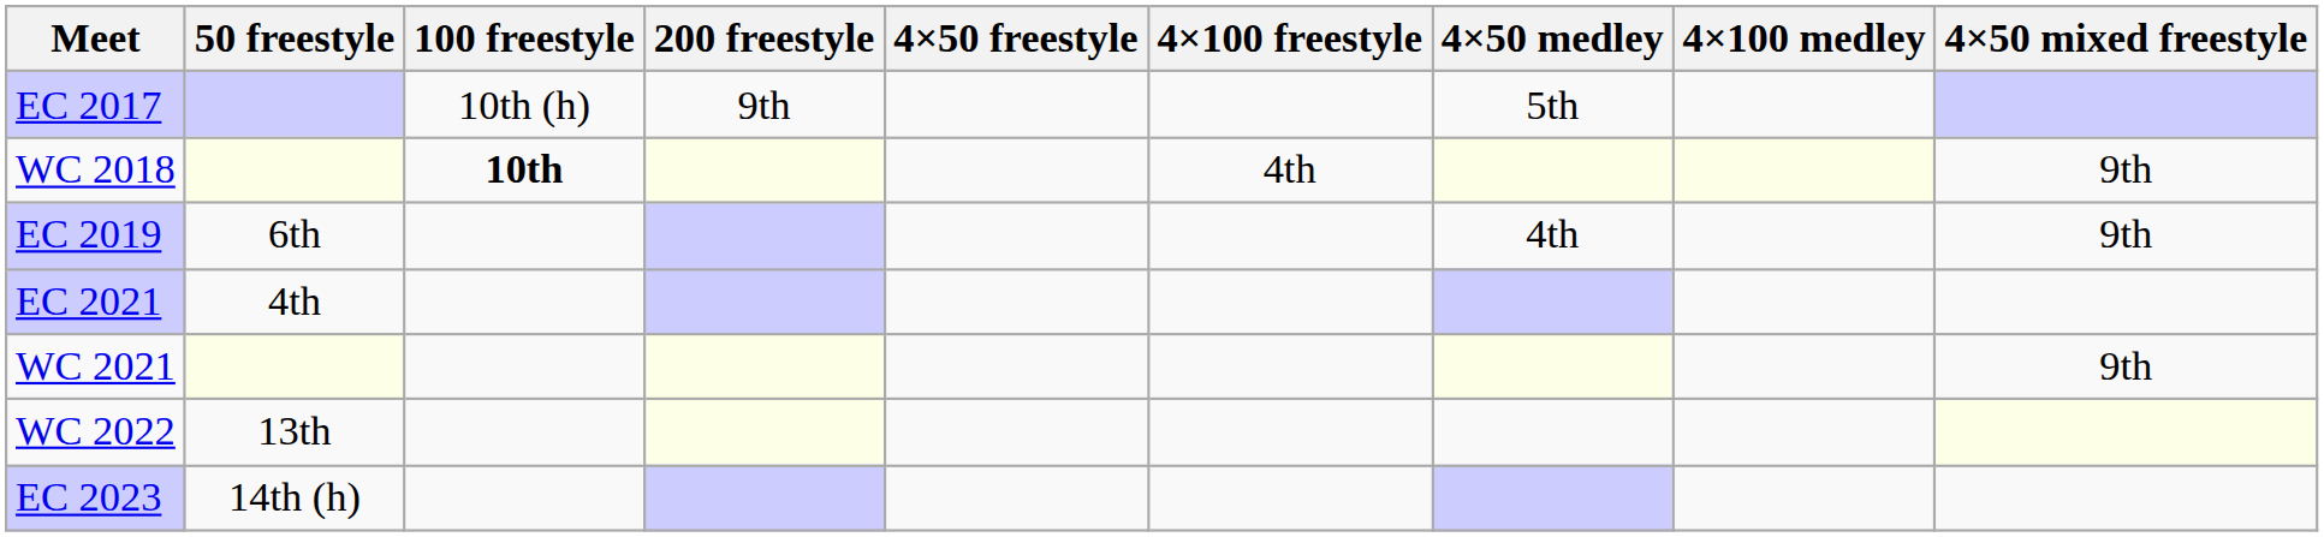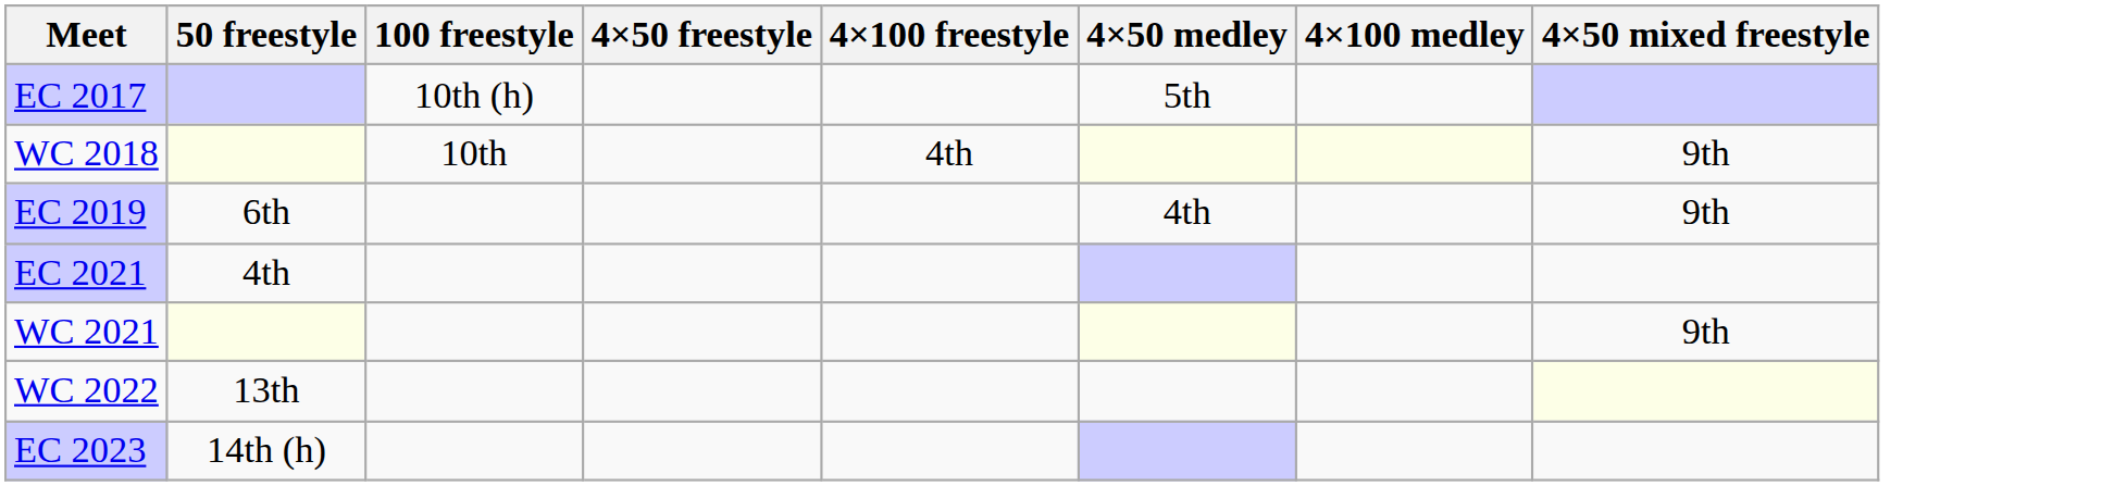 <table class="sortable wikitable">
 <tr>
 <th>Meet</th>
 <th class="unsortable">50 freestyle</th>
 <th class="unsortable">100 freestyle</th>
-<th class="unsortable">200 freestyle</th>
 <th class="unsortable">4×50 freestyle</th>
 <th class="unsortable">4×100 freestyle</th>
 <th class="unsortable">4×50 medley</th>
 <th class="unsortable">4×100 medley</th>
 <th class="unsortable">4×50 mixed freestyle</th>
 </tr>
 <tr>
 <td style="background:#ccccff"><a href='#'>EC 2017</a></td>
 <td style="background:#ccccff"></td>
 <td align="center">10th (h)</td>
-<td align="center">9th</td>
 <td align="center"></td>
 <td></td>
 <td align="center">5th</td>
 <td></td>
 <td style="background:#ccccff"></td>
 </tr>
 <tr>
 <td><a href='#'>WC 2018</a></td>
 <td style="background:#fdffe7"></td>
-<td align="center"><strong>10th</strong></td>
-<td style="background:#fdffe7"></td>
+<td align="center">10th</td>
 <td align="center"></td>
 <td align="center">4th</td>
 <td style="background:#fdffe7"></td>
 <td style="background:#fdffe7"></td>
 <td align="center">9th</td>
 </tr>
 <tr>
 <td style="background:#ccccff"><a href='#'>EC 2019</a></td>
 <td align="center">6th</td>
 <td align="center"></td>
-<td style="background:#ccccff"></td>
 <td align="center"></td>
 <td></td>
 <td align="center">4th</td>
 <td></td>
 <td align="center">9th</td>
 </tr>
 <tr>
 <td style="background:#ccccff"><a href='#'>EC 2021</a></td>
 <td align="center">4th</td>
 <td align="center"></td>
-<td style="background:#ccccff"></td>
 <td align="center"></td>
 <td></td>
 <td style="background:#ccccff"></td>
 <td></td>
 <td align="center"></td>
 </tr>
 <tr>
 <td><a href='#'>WC 2021</a></td>
 <td style="background:#fdffe7"></td>
 <td align="center"></td>
-<td style="background:#fdffe7"></td>
 <td align="center"></td>
 <td align="center"></td>
 <td style="background:#fdffe7"></td>
 <td align="center"></td>
 <td align="center">9th</td>
 </tr>
 <tr>
 <td><a href='#'>WC 2022</a></td>
 <td align="center">13th</td>
 <td align="center"></td>
-<td style="background:#fdffe7"></td>
 <td align="center"></td>
 <td align="center"></td>
 <td align="center"></td>
 <td align="center"></td>
 <td style="background:#fdffe7"></td>
 </tr>
 <tr>
 <td style="background:#ccccff"><a href='#'>EC 2023</a></td>
 <td align="center">14th (h)</td>
 <td align="center"></td>
-<td style="background:#ccccff"></td>
 <td align="center"></td>
 <td></td>
 <td style="background:#ccccff"></td>
 <td></td>
 <td align="center"></td>
 </tr>
 </table>
